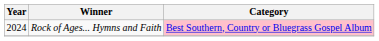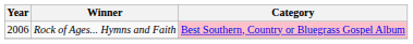 <table class="wikitable">
 <tr>
 <th align="left">Year</th>
 <th align="left">Winner</th>
 <th align="left">Category</th>
 </tr>
 <tr>
-<td align="left">2024</td>
+<td align="left">2006</td>
 <td align="left"><em>Rock of Ages... Hymns and Faith</em></td>
 <td align="left" style="background: pink;"><a href='#'>Best Southern, Country or Bluegrass Gospel Album</a></td>
 </tr>
 <tr>
 </tr>
 </table>
